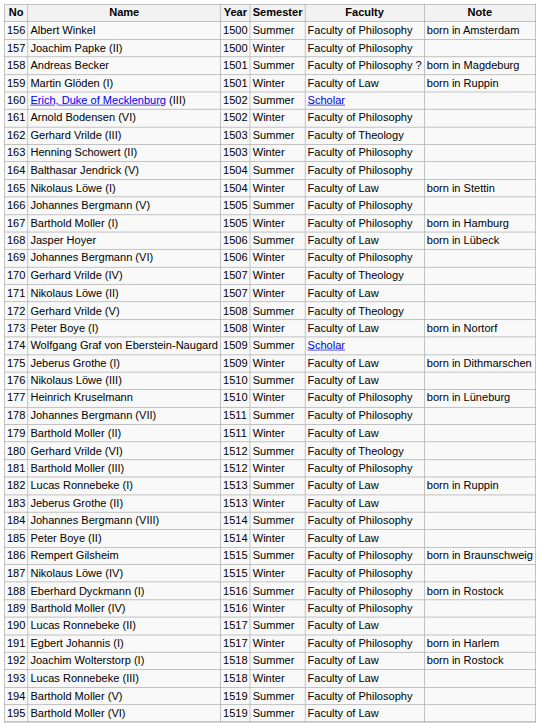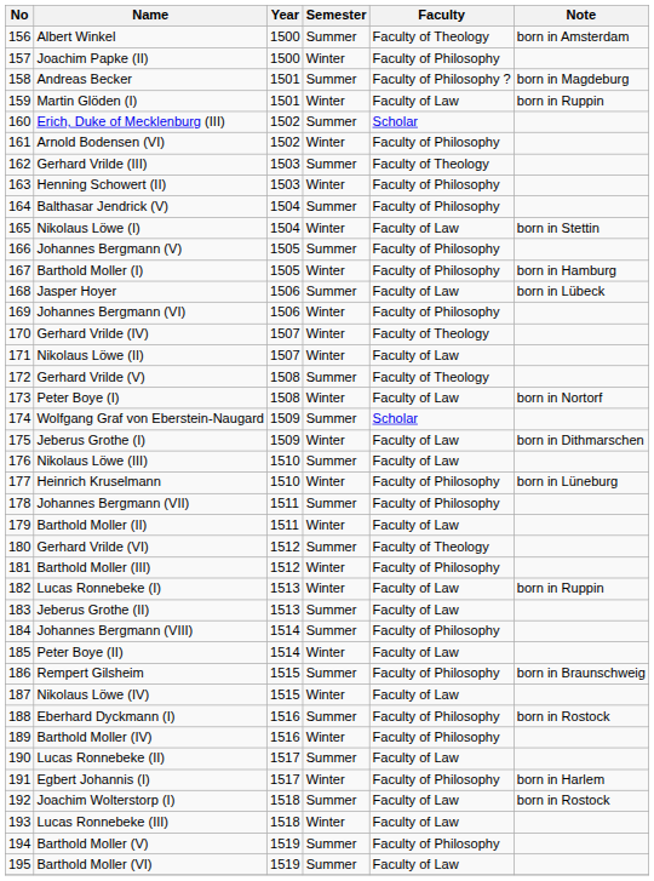 <table class="wikitable">
 <tr>
 <th bgcolor="silver">No</th>
 <th bgcolor="silver">Name</th>
 <th bgcolor="silver">Year</th>
 <th bgcolor="silver">Semester</th>
 <th bgcolor="silver">Faculty</th>
 <th bgcolor="silver">Note</th>
 </tr>
 <tr>
 <td>156</td>
 <td>Albert Winkel</td>
 <td>1500</td>
 <td>Summer</td>
-<td>Faculty of Philosophy</td>
+<td>Faculty of Theology</td>
 <td>born in Amsterdam</td>
 </tr>
 <tr>
 <td>157</td>
 <td>Joachim Papke (II)</td>
 <td>1500</td>
 <td>Winter</td>
 <td>Faculty of Philosophy</td>
 <td></td>
 </tr>
 <tr>
 <td>158</td>
 <td>Andreas Becker</td>
 <td>1501</td>
 <td>Summer</td>
 <td>Faculty of Philosophy ?</td>
 <td>born in Magdeburg</td>
 </tr>
 <tr>
 <td>159</td>
 <td>Martin Glöden (I)</td>
 <td>1501</td>
 <td>Winter</td>
 <td>Faculty of Law</td>
 <td>born in Ruppin</td>
 </tr>
 <tr>
 <td>160</td>
 <td><a href='#'>Erich, Duke of Mecklenburg</a> (III)</td>
 <td>1502</td>
 <td>Summer</td>
 <td><a href='#'>Scholar</a></td>
 <td></td>
 </tr>
 <tr>
 <td>161</td>
 <td>Arnold Bodensen (VI)</td>
 <td>1502</td>
 <td>Winter</td>
 <td>Faculty of Philosophy</td>
 <td></td>
 </tr>
 <tr>
 <td>162</td>
 <td>Gerhard Vrilde (III)</td>
 <td>1503</td>
 <td>Summer</td>
 <td>Faculty of Theology</td>
 <td></td>
 </tr>
 <tr>
 <td>163</td>
 <td>Henning Schowert (II)</td>
 <td>1503</td>
 <td>Winter</td>
 <td>Faculty of Philosophy</td>
 <td></td>
 </tr>
 <tr>
 <td>164</td>
 <td>Balthasar Jendrick (V)</td>
 <td>1504</td>
 <td>Summer</td>
 <td>Faculty of Philosophy</td>
 <td></td>
 </tr>
 <tr>
 <td>165</td>
 <td>Nikolaus Löwe (I)</td>
 <td>1504</td>
 <td>Winter</td>
 <td>Faculty of Law</td>
 <td>born in Stettin</td>
 </tr>
 <tr>
 <td>166</td>
 <td>Johannes Bergmann (V)</td>
 <td>1505</td>
 <td>Summer</td>
 <td>Faculty of Philosophy</td>
 <td></td>
 </tr>
 <tr>
 <td>167</td>
 <td>Barthold Moller (I)</td>
 <td>1505</td>
 <td>Winter</td>
 <td>Faculty of Philosophy</td>
 <td>born in Hamburg</td>
 </tr>
 <tr>
 <td>168</td>
 <td>Jasper Hoyer</td>
 <td>1506</td>
 <td>Summer</td>
 <td>Faculty of Law</td>
 <td>born in Lübeck</td>
 </tr>
 <tr>
 <td>169</td>
 <td>Johannes Bergmann (VI)</td>
 <td>1506</td>
 <td>Winter</td>
 <td>Faculty of Philosophy</td>
 <td></td>
 </tr>
 <tr>
 <td>170</td>
 <td>Gerhard Vrilde (IV)<br></td>
 <td>1507</td>
 <td>Winter</td>
 <td>Faculty of Theology</td>
 <td></td>
 </tr>
 <tr>
 <td>171</td>
 <td>Nikolaus Löwe (II)</td>
 <td>1507</td>
 <td>Winter</td>
 <td>Faculty of Law</td>
 <td></td>
 </tr>
 <tr>
 <td>172</td>
 <td>Gerhard Vrilde (V)<br></td>
 <td>1508</td>
 <td>Summer</td>
 <td>Faculty of Theology</td>
 <td></td>
 </tr>
 <tr>
 <td>173</td>
 <td>Peter Boye (I)</td>
 <td>1508</td>
 <td>Winter</td>
 <td>Faculty of Law</td>
 <td>born in Nortorf</td>
 </tr>
 <tr>
 <td>174</td>
 <td>Wolfgang Graf von Eberstein-Naugard</td>
 <td>1509</td>
 <td>Summer</td>
 <td><a href='#'>Scholar</a></td>
 <td></td>
 </tr>
 <tr>
 <td>175</td>
 <td>Jeberus Grothe (I)</td>
 <td>1509</td>
 <td>Winter</td>
 <td>Faculty of Law</td>
 <td>born in Dithmarschen</td>
 </tr>
 <tr>
 <td>176</td>
 <td>Nikolaus Löwe (III)</td>
 <td>1510</td>
 <td>Summer</td>
 <td>Faculty of Law</td>
 <td></td>
 </tr>
 <tr>
 <td>177</td>
 <td>Heinrich Kruselmann</td>
 <td>1510</td>
 <td>Winter</td>
 <td>Faculty of Philosophy</td>
 <td>born in Lüneburg</td>
 </tr>
 <tr>
 <td>178</td>
 <td>Johannes Bergmann (VII)</td>
 <td>1511</td>
 <td>Summer</td>
 <td>Faculty of Philosophy</td>
 <td></td>
 </tr>
 <tr>
 <td>179</td>
 <td>Barthold Moller (II)</td>
 <td>1511</td>
 <td>Winter</td>
 <td>Faculty of Law</td>
 <td></td>
 </tr>
 <tr>
 <td>180</td>
 <td>Gerhard Vrilde (VI)<br></td>
 <td>1512</td>
 <td>Summer</td>
 <td>Faculty of Theology</td>
 <td></td>
 </tr>
 <tr>
 <td>181</td>
 <td>Barthold Moller (III)</td>
 <td>1512</td>
 <td>Winter</td>
 <td>Faculty of Philosophy</td>
 <td></td>
 </tr>
 <tr>
 <td>182</td>
 <td>Lucas Ronnebeke (I)</td>
 <td>1513</td>
-<td>Summer</td>
+<td>Winter</td>
 <td>Faculty of Law</td>
 <td>born in Ruppin</td>
 </tr>
 <tr>
 <td>183</td>
 <td>Jeberus Grothe (II)</td>
 <td>1513</td>
-<td>Winter</td>
+<td>Summer</td>
 <td>Faculty of Law</td>
 <td></td>
 </tr>
 <tr>
 <td>184</td>
 <td>Johannes Bergmann (VIII)</td>
 <td>1514</td>
 <td>Summer</td>
 <td>Faculty of Philosophy</td>
 <td></td>
 </tr>
 <tr>
 <td>185</td>
 <td>Peter Boye (II)</td>
 <td>1514</td>
 <td>Winter</td>
 <td>Faculty of Law</td>
 <td></td>
 </tr>
 <tr>
 <td>186</td>
 <td>Rempert Gilsheim</td>
 <td>1515</td>
 <td>Summer</td>
 <td>Faculty of Philosophy</td>
 <td>born in Braunschweig</td>
 </tr>
 <tr>
 <td>187</td>
 <td>Nikolaus Löwe (IV)</td>
 <td>1515</td>
 <td>Winter</td>
-<td>Faculty of Philosophy</td>
+<td>Faculty of Law</td>
 <td></td>
 </tr>
 <tr>
 <td>188</td>
 <td>Eberhard Dyckmann (I)</td>
 <td>1516</td>
 <td>Summer</td>
 <td>Faculty of Philosophy</td>
 <td>born in Rostock</td>
 </tr>
 <tr>
 <td>189</td>
 <td>Barthold Moller (IV)</td>
 <td>1516</td>
 <td>Winter</td>
 <td>Faculty of Philosophy</td>
 <td></td>
 </tr>
 <tr>
 <td>190</td>
 <td>Lucas Ronnebeke (II)</td>
 <td>1517</td>
 <td>Summer</td>
 <td>Faculty of Law</td>
 <td></td>
 </tr>
 <tr>
 <td>191</td>
 <td>Egbert Johannis (I)</td>
 <td>1517</td>
 <td>Winter</td>
 <td>Faculty of Philosophy</td>
 <td>born in Harlem</td>
 </tr>
 <tr>
 <td>192</td>
 <td>Joachim Wolterstorp (I)</td>
 <td>1518</td>
 <td>Summer</td>
 <td>Faculty of Law</td>
 <td>born in Rostock</td>
 </tr>
 <tr>
 <td>193</td>
 <td>Lucas Ronnebeke (III)</td>
 <td>1518</td>
 <td>Winter</td>
 <td>Faculty of Law</td>
 <td></td>
 </tr>
 <tr>
 <td>194</td>
 <td>Barthold Moller (V)</td>
 <td>1519</td>
 <td>Summer</td>
 <td>Faculty of Philosophy</td>
 <td></td>
 </tr>
 <tr>
 <td>195</td>
 <td>Barthold Moller (VI)</td>
 <td>1519</td>
 <td>Summer</td>
 <td>Faculty of Law</td>
 <td></td>
 </tr>
 <tr>
 </tr>
 </table>
